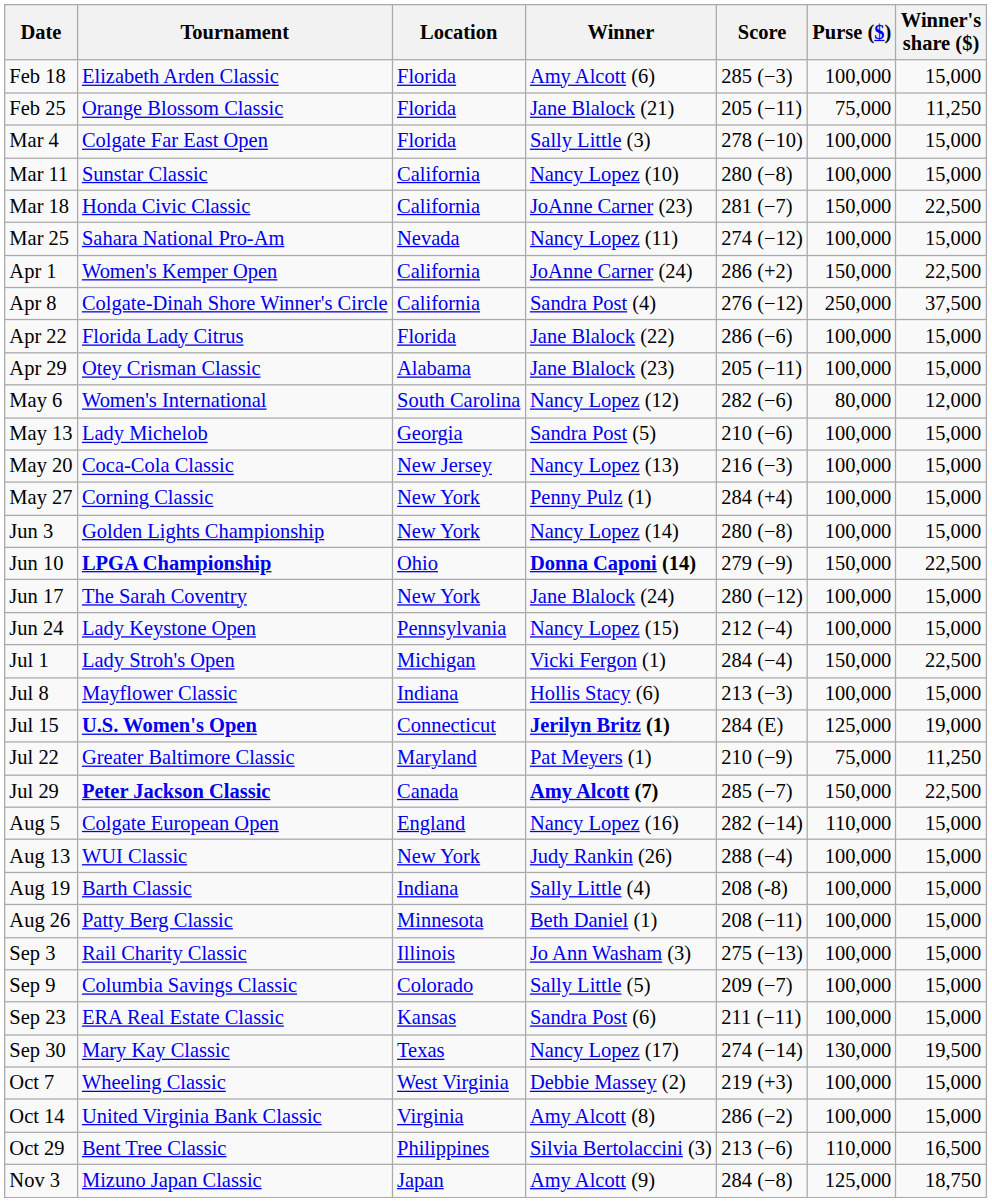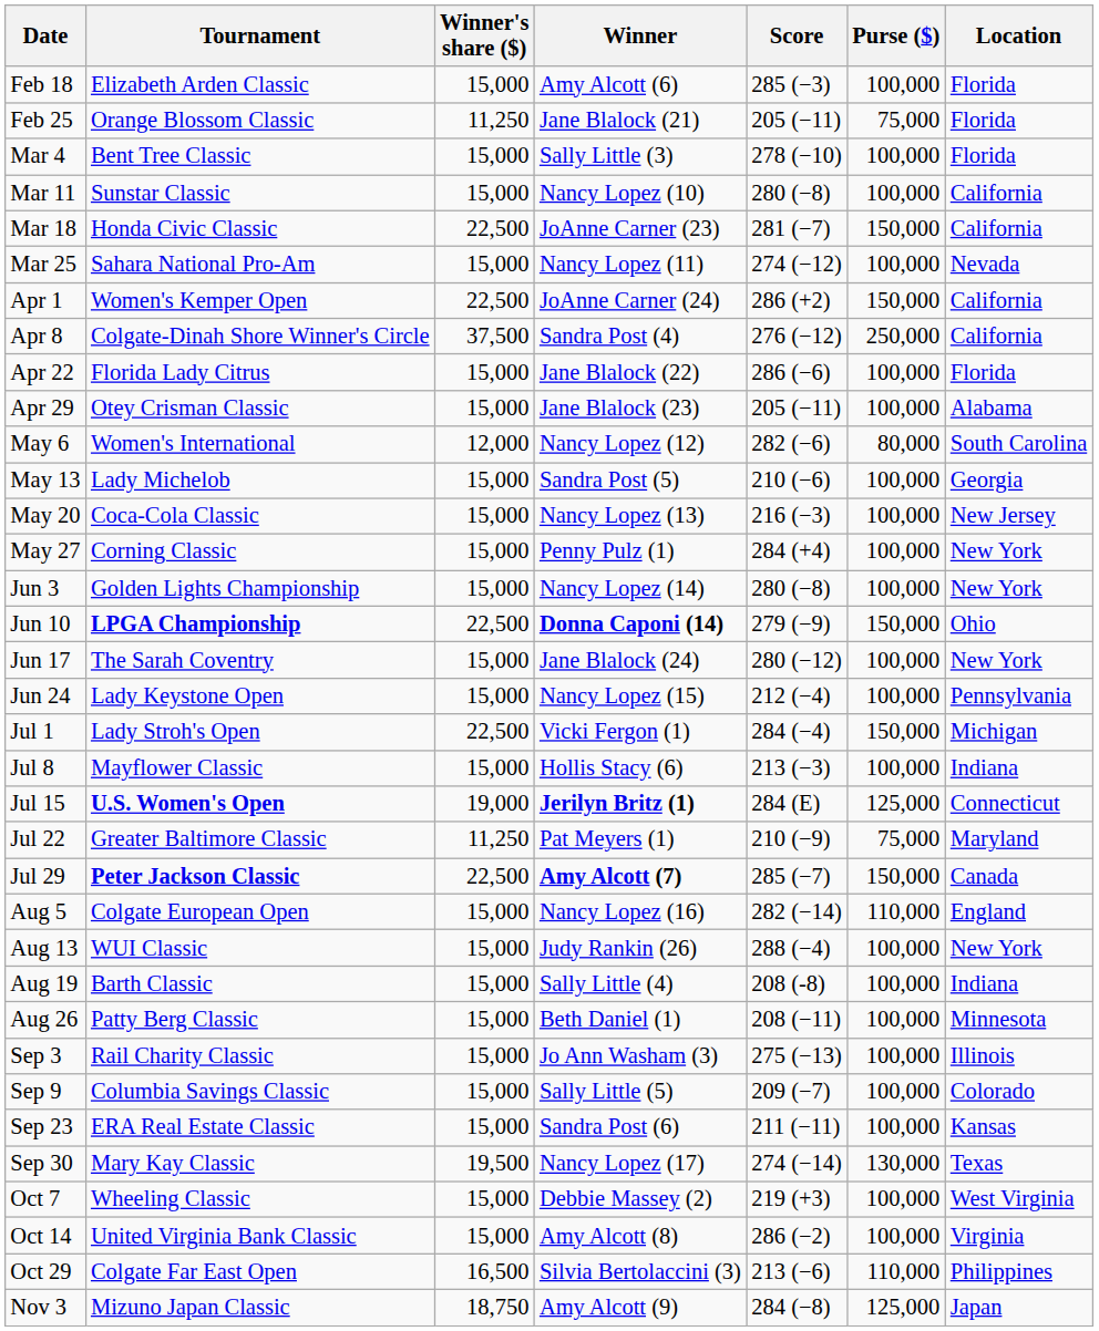 <table class=wikitable>
 <tr>
 <th>Date</th>
 <th>Tournament</th>
-<th>Location</th>
+<th>Winner's<br>share ($)</th>
 <th>Winner</th>
 <th>Score</th>
 <th>Purse (<a href='#'>$</a>)</th>
-<th>Winner's<br>share ($)</th>
+<th>Location</th>
 </tr>
 <tr>
 <td>Feb 18</td>
 <td><a href='#'>Elizabeth Arden Classic</a></td>
-<td><a href='#'>Florida</a></td>
+<td align=right>15,000</td>
 <td> <a href='#'>Amy Alcott</a> (6)</td>
 <td>285 (−3)</td>
 <td align=right>100,000</td>
-<td align=right>15,000</td>
+<td><a href='#'>Florida</a></td>
 </tr>
 <tr>
 <td>Feb 25</td>
 <td><a href='#'>Orange Blossom Classic</a></td>
-<td><a href='#'>Florida</a></td>
+<td align=right>11,250</td>
 <td> <a href='#'>Jane Blalock</a> (21)</td>
 <td>205 (−11)</td>
 <td align=right>75,000</td>
-<td align=right>11,250</td>
+<td><a href='#'>Florida</a></td>
 </tr>
 <tr>
 <td>Mar 4</td>
-<td><a href='#'>Colgate Far East Open</a></td>
-<td><a href='#'>Florida</a></td>
+<td><a href='#'>Bent Tree Classic</a></td>
+<td align=right>15,000</td>
 <td> <a href='#'>Sally Little</a> (3)</td>
 <td>278 (−10)</td>
 <td align=right>100,000</td>
-<td align=right>15,000</td>
+<td><a href='#'>Florida</a></td>
 </tr>
 <tr>
 <td>Mar 11</td>
 <td><a href='#'>Sunstar Classic</a></td>
-<td><a href='#'>California</a></td>
+<td align=right>15,000</td>
 <td> <a href='#'>Nancy Lopez</a> (10)</td>
 <td>280 (−8)</td>
 <td align=right>100,000</td>
-<td align=right>15,000</td>
+<td><a href='#'>California</a></td>
 </tr>
 <tr>
 <td>Mar 18</td>
 <td><a href='#'>Honda Civic Classic</a></td>
-<td><a href='#'>California</a></td>
+<td align=right>22,500</td>
 <td> <a href='#'>JoAnne Carner</a> (23)</td>
 <td>281 (−7)</td>
 <td align=right>150,000</td>
-<td align=right>22,500</td>
+<td><a href='#'>California</a></td>
 </tr>
 <tr>
 <td>Mar 25</td>
 <td><a href='#'>Sahara National Pro-Am</a></td>
-<td><a href='#'>Nevada</a></td>
+<td align=right>15,000</td>
 <td> <a href='#'>Nancy Lopez</a> (11)</td>
 <td>274 (−12)</td>
 <td align=right>100,000</td>
-<td align=right>15,000</td>
+<td><a href='#'>Nevada</a></td>
 </tr>
 <tr>
 <td>Apr 1</td>
 <td><a href='#'>Women's Kemper Open</a></td>
-<td><a href='#'>California</a></td>
+<td align=right>22,500</td>
 <td> <a href='#'>JoAnne Carner</a> (24)</td>
 <td>286 (+2)</td>
 <td align=right>150,000</td>
-<td align=right>22,500</td>
+<td><a href='#'>California</a></td>
 </tr>
 <tr>
 <td>Apr 8</td>
 <td><a href='#'>Colgate-Dinah Shore Winner's Circle</a></td>
-<td><a href='#'>California</a></td>
+<td align=right>37,500</td>
 <td> <a href='#'>Sandra Post</a> (4)</td>
 <td>276 (−12)</td>
 <td align=right>250,000</td>
-<td align=right>37,500</td>
+<td><a href='#'>California</a></td>
 </tr>
 <tr>
 <td>Apr 22</td>
 <td><a href='#'>Florida Lady Citrus</a></td>
-<td><a href='#'>Florida</a></td>
+<td align=right>15,000</td>
 <td> <a href='#'>Jane Blalock</a> (22)</td>
 <td>286 (−6)</td>
 <td align=right>100,000</td>
-<td align=right>15,000</td>
+<td><a href='#'>Florida</a></td>
 </tr>
 <tr>
 <td>Apr 29</td>
 <td><a href='#'>Otey Crisman Classic</a></td>
-<td><a href='#'>Alabama</a></td>
+<td align=right>15,000</td>
 <td> <a href='#'>Jane Blalock</a> (23)</td>
 <td>205 (−11)</td>
 <td align=right>100,000</td>
-<td align=right>15,000</td>
+<td><a href='#'>Alabama</a></td>
 </tr>
 <tr>
 <td>May 6</td>
 <td><a href='#'>Women's International</a></td>
-<td><a href='#'>South Carolina</a></td>
+<td align=right>12,000</td>
 <td> <a href='#'>Nancy Lopez</a> (12)</td>
 <td>282 (−6)</td>
 <td align=right>80,000</td>
-<td align=right>12,000</td>
+<td><a href='#'>South Carolina</a></td>
 </tr>
 <tr>
 <td>May 13</td>
 <td><a href='#'>Lady Michelob</a></td>
-<td><a href='#'>Georgia</a></td>
+<td align=right>15,000</td>
 <td> <a href='#'>Sandra Post</a> (5)</td>
 <td>210 (−6)</td>
 <td align=right>100,000</td>
-<td align=right>15,000</td>
+<td><a href='#'>Georgia</a></td>
 </tr>
 <tr>
 <td>May 20</td>
 <td><a href='#'>Coca-Cola Classic</a></td>
-<td><a href='#'>New Jersey</a></td>
+<td align=right>15,000</td>
 <td> <a href='#'>Nancy Lopez</a> (13)</td>
 <td>216 (−3)</td>
 <td align=right>100,000</td>
-<td align=right>15,000</td>
+<td><a href='#'>New Jersey</a></td>
 </tr>
 <tr>
 <td>May 27</td>
 <td><a href='#'>Corning Classic</a></td>
-<td><a href='#'>New York</a></td>
+<td align=right>15,000</td>
 <td> <a href='#'>Penny Pulz</a> (1)</td>
 <td>284 (+4)</td>
 <td align=right>100,000</td>
-<td align=right>15,000</td>
+<td><a href='#'>New York</a></td>
 </tr>
 <tr>
 <td>Jun 3</td>
 <td><a href='#'>Golden Lights Championship</a></td>
-<td><a href='#'>New York</a></td>
+<td align=right>15,000</td>
 <td> <a href='#'>Nancy Lopez</a> (14)</td>
 <td>280 (−8)</td>
 <td align=right>100,000</td>
-<td align=right>15,000</td>
+<td><a href='#'>New York</a></td>
 </tr>
 <tr>
 <td>Jun 10</td>
 <td><strong><a href='#'>LPGA Championship</a></strong></td>
-<td><a href='#'>Ohio</a></td>
+<td align=right>22,500</td>
 <td> <strong><a href='#'>Donna Caponi</a> (14)</strong></td>
 <td>279 (−9)</td>
 <td align=right>150,000</td>
-<td align=right>22,500</td>
+<td><a href='#'>Ohio</a></td>
 </tr>
 <tr>
 <td>Jun 17</td>
 <td><a href='#'>The Sarah Coventry</a></td>
-<td><a href='#'>New York</a></td>
+<td align=right>15,000</td>
 <td> <a href='#'>Jane Blalock</a> (24)</td>
 <td>280 (−12)</td>
 <td align=right>100,000</td>
-<td align=right>15,000</td>
+<td><a href='#'>New York</a></td>
 </tr>
 <tr>
 <td>Jun 24</td>
 <td><a href='#'>Lady Keystone Open</a></td>
-<td><a href='#'>Pennsylvania</a></td>
+<td align=right>15,000</td>
 <td> <a href='#'>Nancy Lopez</a> (15)</td>
 <td>212 (−4)</td>
 <td align=right>100,000</td>
-<td align=right>15,000</td>
+<td><a href='#'>Pennsylvania</a></td>
 </tr>
 <tr>
 <td>Jul 1</td>
 <td><a href='#'>Lady Stroh's Open</a></td>
-<td><a href='#'>Michigan</a></td>
+<td align=right>22,500</td>
 <td> <a href='#'>Vicki Fergon</a> (1)</td>
 <td>284 (−4)</td>
 <td align=right>150,000</td>
-<td align=right>22,500</td>
+<td><a href='#'>Michigan</a></td>
 </tr>
 <tr>
 <td>Jul 8</td>
 <td><a href='#'>Mayflower Classic</a></td>
-<td><a href='#'>Indiana</a></td>
+<td align=right>15,000</td>
 <td> <a href='#'>Hollis Stacy</a> (6)</td>
 <td>213 (−3)</td>
 <td align=right>100,000</td>
-<td align=right>15,000</td>
+<td><a href='#'>Indiana</a></td>
 </tr>
 <tr>
 <td>Jul 15</td>
 <td><strong><a href='#'>U.S. Women's Open</a></strong></td>
-<td><a href='#'>Connecticut</a></td>
+<td align=right>19,000</td>
 <td> <strong><a href='#'>Jerilyn Britz</a> (1)</strong></td>
 <td>284 (E)</td>
 <td align=right>125,000</td>
-<td align=right>19,000</td>
+<td><a href='#'>Connecticut</a></td>
 </tr>
 <tr>
 <td>Jul 22</td>
 <td><a href='#'>Greater Baltimore Classic</a></td>
-<td><a href='#'>Maryland</a></td>
+<td align=right>11,250</td>
 <td> <a href='#'>Pat Meyers</a> (1)</td>
 <td>210 (−9)</td>
 <td align=right>75,000</td>
-<td align=right>11,250</td>
+<td><a href='#'>Maryland</a></td>
 </tr>
 <tr>
 <td>Jul 29</td>
 <td><strong><a href='#'>Peter Jackson Classic</a></strong></td>
-<td><a href='#'>Canada</a></td>
+<td align=right>22,500</td>
 <td> <strong><a href='#'>Amy Alcott</a> (7)</strong></td>
 <td>285 (−7)</td>
 <td align=right>150,000</td>
-<td align=right>22,500</td>
+<td><a href='#'>Canada</a></td>
 </tr>
 <tr>
 <td>Aug 5</td>
 <td><a href='#'>Colgate European Open</a></td>
-<td><a href='#'>England</a></td>
+<td align=right>15,000</td>
 <td> <a href='#'>Nancy Lopez</a> (16)</td>
 <td>282 (−14)</td>
 <td align=right>110,000</td>
-<td align=right>15,000</td>
+<td><a href='#'>England</a></td>
 </tr>
 <tr>
 <td>Aug 13 </td>
 <td><a href='#'>WUI Classic</a></td>
-<td><a href='#'>New York</a></td>
+<td align=right>15,000</td>
 <td> <a href='#'>Judy Rankin</a> (26)</td>
 <td>288 (−4)</td>
 <td align=right>100,000</td>
-<td align=right>15,000</td>
+<td><a href='#'>New York</a></td>
 </tr>
 <tr>
 <td>Aug 19</td>
 <td><a href='#'>Barth Classic</a></td>
-<td><a href='#'>Indiana</a></td>
+<td align=right>15,000</td>
 <td> <a href='#'>Sally Little</a> (4)</td>
 <td>208 (-8)</td>
 <td align=right>100,000</td>
-<td align=right>15,000</td>
+<td><a href='#'>Indiana</a></td>
 </tr>
 <tr>
 <td>Aug 26</td>
 <td><a href='#'>Patty Berg Classic</a></td>
-<td><a href='#'>Minnesota</a></td>
+<td align=right>15,000</td>
 <td> <a href='#'>Beth Daniel</a> (1)</td>
 <td>208 (−11)</td>
 <td align=right>100,000</td>
-<td align=right>15,000</td>
+<td><a href='#'>Minnesota</a></td>
 </tr>
 <tr>
 <td>Sep 3</td>
 <td><a href='#'>Rail Charity Classic</a></td>
-<td><a href='#'>Illinois</a></td>
+<td align=right>15,000</td>
 <td> <a href='#'>Jo Ann Washam</a> (3)</td>
 <td>275 (−13)</td>
 <td align=right>100,000</td>
-<td align=right>15,000</td>
+<td><a href='#'>Illinois</a></td>
 </tr>
 <tr>
 <td>Sep 9</td>
 <td><a href='#'>Columbia Savings Classic</a></td>
-<td><a href='#'>Colorado</a></td>
+<td align=right>15,000</td>
 <td> <a href='#'>Sally Little</a> (5)</td>
 <td>209 (−7)</td>
 <td align=right>100,000</td>
-<td align=right>15,000</td>
+<td><a href='#'>Colorado</a></td>
 </tr>
 <tr>
 <td>Sep 23</td>
 <td><a href='#'>ERA Real Estate Classic</a></td>
-<td><a href='#'>Kansas</a></td>
+<td align=right>15,000</td>
 <td> <a href='#'>Sandra Post</a> (6)</td>
 <td>211 (−11)</td>
 <td align=right>100,000</td>
-<td align=right>15,000</td>
+<td><a href='#'>Kansas</a></td>
 </tr>
 <tr>
 <td>Sep 30</td>
 <td><a href='#'>Mary Kay Classic</a></td>
-<td><a href='#'>Texas</a></td>
+<td align=right>19,500</td>
 <td> <a href='#'>Nancy Lopez</a> (17)</td>
 <td>274 (−14)</td>
 <td align=right>130,000</td>
-<td align=right>19,500</td>
+<td><a href='#'>Texas</a></td>
 </tr>
 <tr>
 <td>Oct 7</td>
 <td><a href='#'>Wheeling Classic</a></td>
-<td><a href='#'>West Virginia</a></td>
+<td align=right>15,000</td>
 <td> <a href='#'>Debbie Massey</a> (2)</td>
 <td>219 (+3)</td>
 <td align=right>100,000</td>
-<td align=right>15,000</td>
+<td><a href='#'>West Virginia</a></td>
 </tr>
 <tr>
 <td>Oct 14</td>
 <td><a href='#'>United Virginia Bank Classic</a></td>
-<td><a href='#'>Virginia</a></td>
+<td align=right>15,000</td>
 <td> <a href='#'>Amy Alcott</a> (8)</td>
 <td>286 (−2)</td>
 <td align=right>100,000</td>
-<td align=right>15,000</td>
+<td><a href='#'>Virginia</a></td>
 </tr>
 <tr>
 <td>Oct 29</td>
-<td><a href='#'>Bent Tree Classic</a></td>
-<td><a href='#'>Philippines</a></td>
+<td><a href='#'>Colgate Far East Open</a></td>
+<td align=right>16,500</td>
 <td> <a href='#'>Silvia Bertolaccini</a> (3)</td>
 <td>213 (−6)</td>
 <td align=right>110,000</td>
-<td align=right>16,500</td>
+<td><a href='#'>Philippines</a></td>
 </tr>
 <tr>
 <td>Nov 3</td>
 <td><a href='#'>Mizuno Japan Classic</a></td>
-<td><a href='#'>Japan</a></td>
+<td align=right>18,750</td>
 <td> <a href='#'>Amy Alcott</a> (9)</td>
 <td>284 (−8)</td>
 <td align=right>125,000</td>
-<td align=right>18,750</td>
+<td><a href='#'>Japan</a></td>
 </tr>
 </table>
